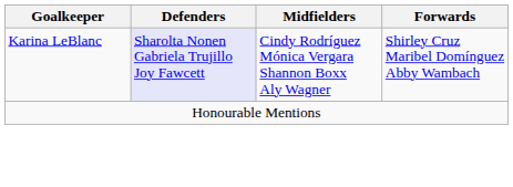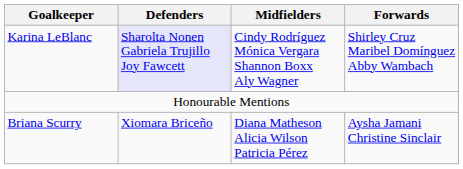 <table class="wikitable">
 <tr>
 <th style="width:25%;">Goalkeeper</th>
 <th style="width:25%;">Defenders</th>
 <th style="width:25%;">Midfielders</th>
 <th style="width:25%;">Forwards</th>
 </tr>
 <tr style="vertical-align:top;">
 <td> <a href='#'>Karina LeBlanc</a></td>
 <td style="background: lavender;"> <a href='#'>Sharolta Nonen</a><br> <a href='#'>Gabriela Trujillo</a><br> <a href='#'>Joy Fawcett</a></td>
 <td> <a href='#'>Cindy Rodríguez</a><br> <a href='#'>Mónica Vergara</a><br> <a href='#'>Shannon Boxx</a><br> <a href='#'>Aly Wagner</a></td>
 <td> <a href='#'>Shirley Cruz</a><br> <a href='#'>Maribel Domínguez</a><br> <a href='#'>Abby Wambach</a></td>
 </tr>
 <tr>
 <td colspan="4" style="text-align:center">Honourable Mentions</td>
 </tr>
+<tr style="vertical-align:top;">
+<td> <a href='#'>Briana Scurry</a></td>
+<td> <a href='#'>Xiomara Briceño</a></td>
+<td> <a href='#'>Diana Matheson</a><br> <a href='#'>Alicia Wilson</a><br> <a href='#'>Patricia Pérez</a></td>
+<td> <a href='#'>Aysha Jamani</a><br> <a href='#'>Christine Sinclair</a></td>
+</tr>
 </table>
